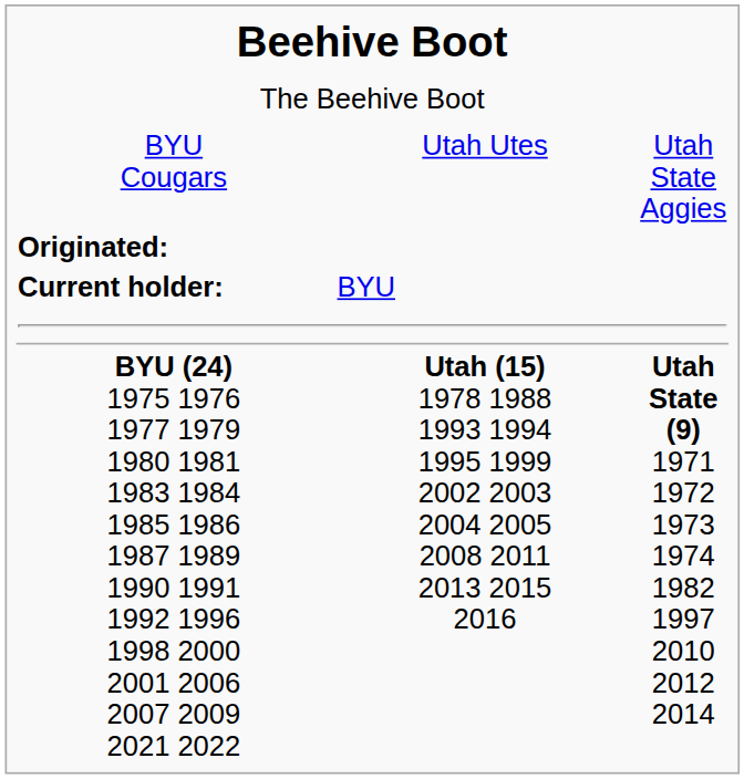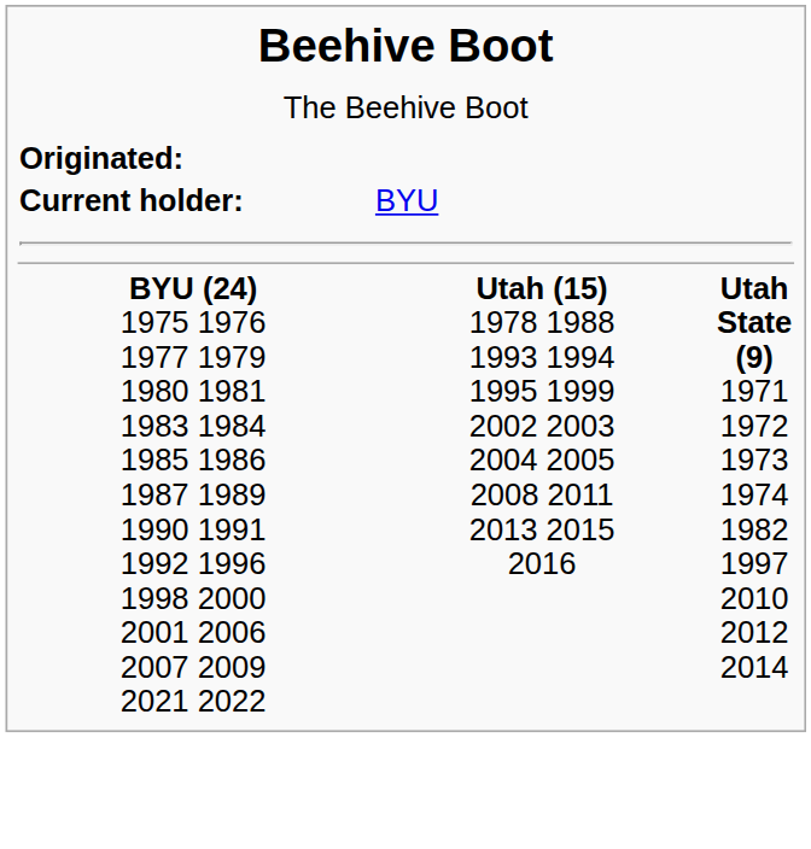 <table class="infobox" style="width: 26em; font-size: 95%;">
 <tr>
 <td colspan="3" style="text-align: center; font-size: 150%;"><strong>Beehive Boot</strong></td>
 </tr>
 <tr>
 <td style="text-align: center;" colspan="3"></td>
 </tr>
 <tr>
 <td style="text-align: center;" colspan="3">The Beehive Boot</td>
 </tr>
 <tr>
 <td style="width:50%; vertical-align:middle; text-align:center;"></td>
 <td style="width:50%; vertical-align:middle; text-align:center;"></td>
 <td style="width:50%; vertical-align:middle; text-align:center;"></td>
-</tr>
-<tr>
-<td style="text-align:center;"><a href='#'>BYU<br>Cougars</a></td>
-<td style="text-align:center;"><a href='#'>Utah Utes</a></td>
-<td style="text-align:center;"><a href='#'>Utah State<br>Aggies</a></td>
 </tr>
 <tr>
 <td><strong>Originated:</strong></td>
 <td colspan="2"></td>
 </tr>
 <tr>
 <td><strong>Current holder:</strong></td>
 <td colspan="2"><a href='#'>BYU</a></td>
 </tr>
 <tr>
 <td colspan="3" style="border-bottom: 1px solid #aaa;"><hr></td>
 </tr>
 <tr>
 <td valign="top" align="center" width="33%"><strong>BYU (24)</strong><br>1975 1976<br>1977 1979<br>1980 1981<br>1983 1984<br>1985 1986<br>1987 1989<br>1990 1991<br>1992 1996<br>1998 2000<br>2001 2006<br>2007 2009<br>2021 2022</td>
 <td valign="top" align="center" width="33%"><strong>Utah (15)</strong><br>1978 1988<br>1993 1994<br>1995 1999<br>2002 2003<br>2004 2005<br>2008 2011<br>2013 2015<br>2016</td>
 <td valign="top" align="center" width="34%"><strong>Utah State (9)</strong><br>1971 1972<br>1973 1974<br>1982 1997<br>2010 2012<br>2014</td>
 </tr>
 </table>
